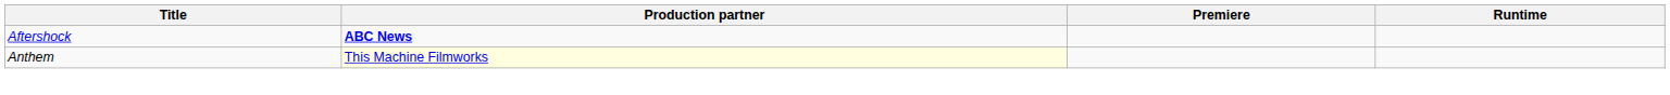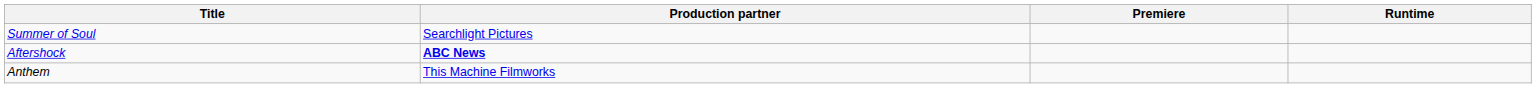 <table class="wikitable sortable" style="width:100%;">
 <tr>
 <th>Title</th>
 <th>Production partner</th>
 <th>Premiere</th>
 <th>Runtime</th>
+</tr>
+<tr>
+<td><em><a href='#'>Summer of Soul</a></em></td>
+<td><a href='#'>Searchlight Pictures</a></td>
+<td></td>
+<td></td>
 </tr>
 <tr>
 <td><a href='#'><em>Aftershock</em></a></td>
 <td><strong><a href='#'>ABC News</a></strong></td>
 <td></td>
 <td></td>
 </tr>
 <tr>
 <td><em>Anthem</em></td>
-<td style="background: lightyellow;"><a href='#'>This Machine Filmworks</a></td>
+<td><a href='#'>This Machine Filmworks</a></td>
 <td></td>
 <td></td>
 </tr>
 </table>
